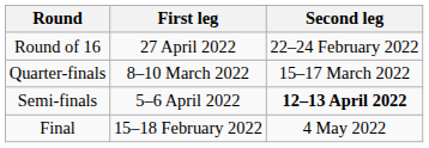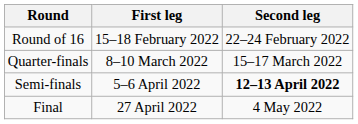 <table class="wikitable" style="text-align:center">
 <tr>
 <th>Round</th>
 <th>First leg</th>
 <th>Second leg</th>
 </tr>
 <tr>
 <td>Round of 16</td>
-<td>27 April 2022</td>
+<td>15–18 February 2022</td>
 <td>22–24 February 2022</td>
 </tr>
 <tr>
 <td>Quarter-finals</td>
 <td>8–10 March 2022</td>
 <td>15–17 March 2022</td>
 </tr>
 <tr>
 <td>Semi-finals</td>
 <td>5–6 April 2022</td>
 <td><strong>12–13 April 2022</strong></td>
 </tr>
 <tr>
 <td>Final</td>
-<td>15–18 February 2022</td>
+<td>27 April 2022</td>
 <td>4 May 2022</td>
 </tr>
 </table>
